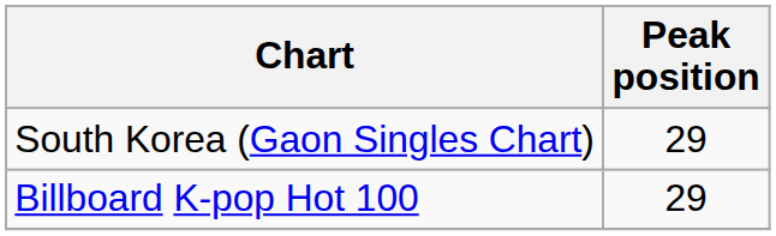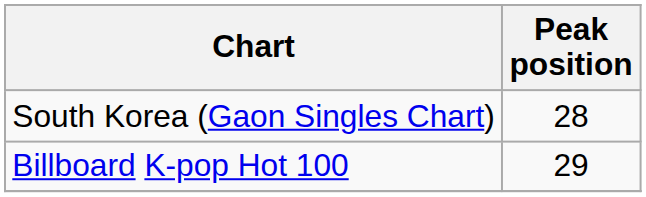 <table class="wikitable sortable">
 <tr>
 <th>Chart</th>
 <th>Peak<br>position</th>
 </tr>
 <tr>
 <td>South Korea (<a href='#'>Gaon Singles Chart</a>)</td>
-<td align="center">29</td>
+<td align="center">28</td>
 </tr>
 <tr>
 <td><a href='#'>Billboard</a> <a href='#'>K-pop Hot 100</a></td>
 <td align="center">29</td>
 </tr>
 <tr>
 </tr>
 </table>
